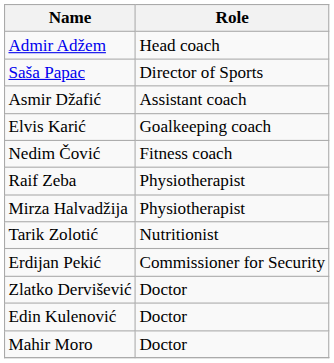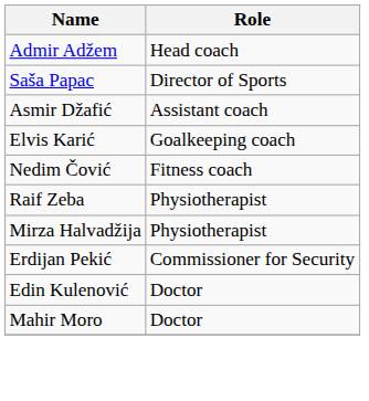 <table class="wikitable">
 <tr>
 <th>Name</th>
 <th>Role</th>
 </tr>
 <tr>
 <td> <a href='#'>Admir Adžem</a></td>
 <td>Head coach</td>
 </tr>
 <tr>
 <td> <a href='#'>Saša Papac</a></td>
 <td>Director of Sports</td>
 </tr>
 <tr>
 <td> Asmir Džafić</td>
 <td>Assistant coach</td>
 </tr>
 <tr>
 <td> Elvis Karić</td>
 <td>Goalkeeping coach</td>
 </tr>
 <tr>
 <td> Nedim Čović</td>
 <td>Fitness coach</td>
 </tr>
 <tr>
 <td> Raif Zeba</td>
 <td>Physiotherapist</td>
 </tr>
 <tr>
 <td> Mirza Halvadžija</td>
 <td>Physiotherapist</td>
 </tr>
 <tr>
-<td> Tarik Zolotić</td>
-<td>Nutritionist</td>
-</tr>
-<tr>
 <td> Erdijan Pekić</td>
 <td>Commissioner for Security</td>
-</tr>
-<tr>
-<td> Zlatko Dervišević</td>
-<td>Doctor</td>
 </tr>
 <tr>
 <td> Edin Kulenović</td>
 <td>Doctor</td>
 </tr>
 <tr>
 <td> Mahir Moro</td>
 <td>Doctor</td>
 </tr>
 <tr>
 </tr>
 </table>
